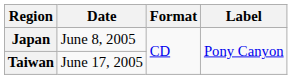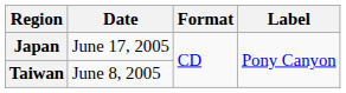 <table class="wikitable plainrowheaders">
 <tr>
 <th scope="col">Region</th>
 <th scope="col">Date</th>
 <th scope="col">Format</th>
 <th scope="col">Label</th>
 </tr>
 <tr>
 <th scope="row">Japan</th>
-<td>June 8, 2005</td>
+<td>June 17, 2005</td>
 <td rowspan="2"><a href='#'>CD</a></td>
 <td rowspan="2"><a href='#'>Pony Canyon</a></td>
 </tr>
 <tr>
 <th scope="row">Taiwan</th>
-<td>June 17, 2005</td>
+<td>June 8, 2005</td>
 </tr>
 </table>
